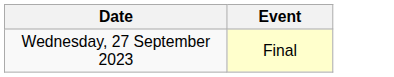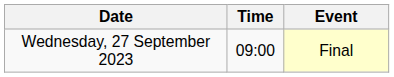 <table class = "wikitable" style="text-align:center;">
 <tr>
 <th width=220>Date</th>
+<th width=50>Time</th>
 <th width=100>Event</th>
 </tr>
 <tr>
 <td>Wednesday, 27 September 2023</td>
+<td>09:00</td>
 <td bgcolor=ffffcc>Final</td>
 </tr>
 </table>
